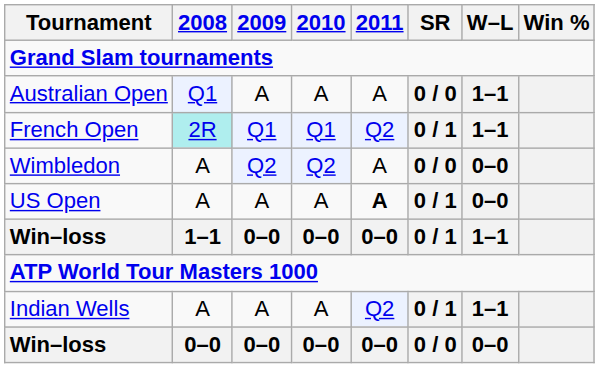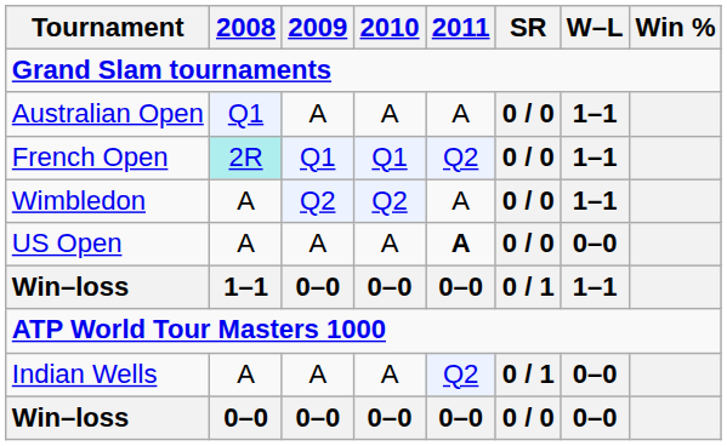 <table class=wikitable style=text-align:center;font-size:97%>
 <tr>
 <th>Tournament</th>
 <th><a href='#'>2008</a></th>
 <th><a href='#'>2009</a></th>
 <th><a href='#'>2010</a></th>
 <th><a href='#'>2011</a></th>
 <th>SR</th>
 <th>W–L</th>
 <th>Win %</th>
 </tr>
 <tr>
 <td colspan=19 align=left><strong><a href='#'>Grand Slam tournaments</a></strong></td>
 </tr>
 <tr>
 <td align=left><a href='#'>Australian Open</a></td>
 <td bgcolor=ecf2ff><a href='#'>Q1</a></td>
 <td>A</td>
 <td>A</td>
 <td>A</td>
 <th>0 / 0</th>
 <th>1–1</th>
 <th></th>
 </tr>
 <tr>
 <td align=left><a href='#'>French Open</a></td>
 <td bgcolor=afeeee><a href='#'>2R</a></td>
 <td bgcolor=ecf2ff><a href='#'>Q1</a></td>
 <td bgcolor=ecf2ff><a href='#'>Q1</a></td>
 <td bgcolor=ecf2ff><a href='#'>Q2</a></td>
-<th>0 / 1</th>
+<th>0 / 0</th>
 <th>1–1</th>
 <th></th>
 </tr>
 <tr>
 <td align=left><a href='#'>Wimbledon</a></td>
 <td>A</td>
 <td bgcolor=ecf2ff><a href='#'>Q2</a></td>
 <td bgcolor=ecf2ff><a href='#'>Q2</a></td>
 <td>A</td>
 <th>0 / 0</th>
-<th>0–0</th>
+<th>1–1</th>
 <th></th>
 </tr>
 <tr>
 <td align=left><a href='#'>US Open</a></td>
 <td>A</td>
 <td>A</td>
 <td>A</td>
 <td><strong>A</strong></td>
-<th>0 / 1</th>
+<th>0 / 0</th>
 <th>0–0</th>
 <th></th>
 </tr>
 <tr>
 <th style=text-align:left>Win–loss</th>
 <th>1–1</th>
 <th>0–0</th>
 <th>0–0</th>
 <th>0–0</th>
 <th>0 / 1</th>
 <th>1–1</th>
 <th></th>
 </tr>
 <tr>
 <td colspan=20 style=text-align:left><strong><a href='#'>ATP World Tour Masters 1000</a></strong></td>
 </tr>
 <tr>
 <td align=left><a href='#'>Indian Wells</a></td>
 <td>A</td>
 <td>A</td>
 <td>A</td>
 <td bgcolor=ecf2ff><a href='#'>Q2</a></td>
 <th>0 / 1</th>
-<th>1–1</th>
+<th>0–0</th>
 <th></th>
 </tr>
 <tr>
 <th style=text-align:left>Win–loss</th>
 <th>0–0</th>
 <th>0–0</th>
 <th>0–0</th>
 <th>0–0</th>
 <th>0 / 0</th>
 <th>0–0</th>
 <th></th>
 </tr>
 </table>
